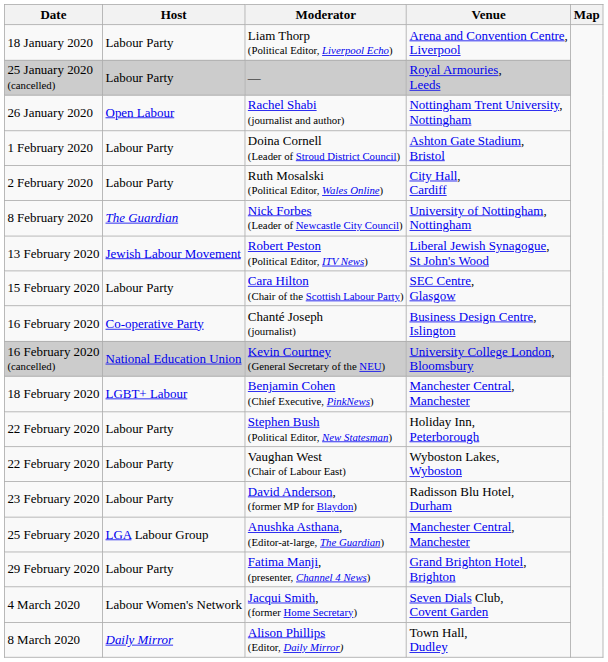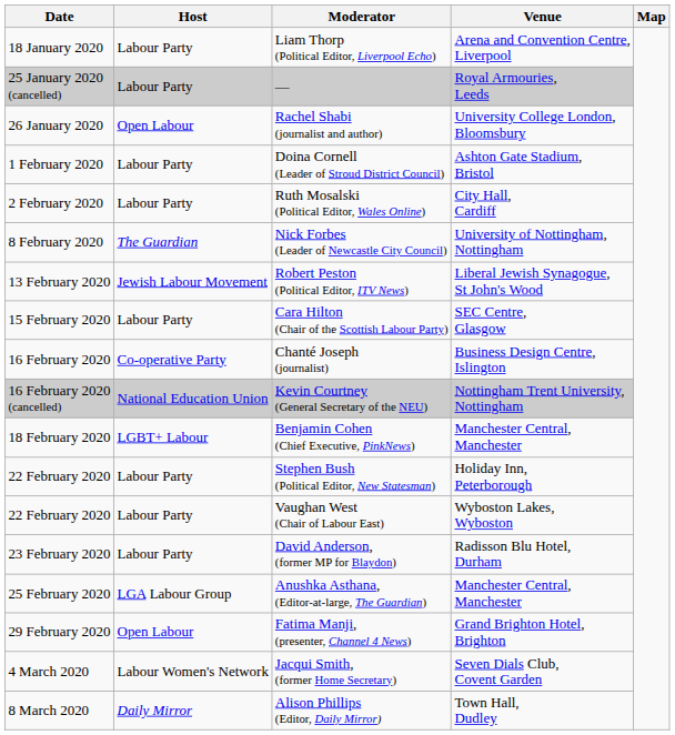 <table class="wikitable">
 <tr>
 <th>Date</th>
 <th>Host</th>
 <th>Moderator</th>
 <th>Venue</th>
 <th>Map</th>
 </tr>
 <tr>
 <td>18 January 2020</td>
 <td>Labour Party</td>
 <td>Liam Thorp<br> <small>(Political Editor, <em><a href='#'>Liverpool Echo</a></em>)</small></td>
 <td><a href='#'>Arena and Convention Centre</a>,<br> <a href='#'>Liverpool</a></td>
 <td rowspan=18></td>
 </tr>
 <tr style="background:#ccc;">
 <td>25 January 2020<br><small>(cancelled)</small></td>
 <td>Labour Party</td>
 <td>—</td>
 <td><a href='#'>Royal Armouries</a>,<br> <a href='#'>Leeds</a></td>
 </tr>
 <tr>
 <td>26 January 2020</td>
 <td><a href='#'>Open Labour</a></td>
 <td><a href='#'>Rachel Shabi</a><br> <small>(journalist and author)</small></td>
-<td><a href='#'>Nottingham Trent University</a>,<br> <a href='#'>Nottingham</a></td>
+<td><a href='#'>University College London</a>,<br> <a href='#'>Bloomsbury</a></td>
 </tr>
 <tr>
 <td>1 February 2020</td>
 <td>Labour Party</td>
 <td>Doina Cornell<br> <small>(Leader of <a href='#'>Stroud District Council</a>)</small></td>
 <td><a href='#'>Ashton Gate Stadium</a>,<br> <a href='#'>Bristol</a></td>
 </tr>
 <tr>
 <td>2 February 2020</td>
 <td>Labour Party</td>
 <td>Ruth Mosalski<br> <small>(Political Editor, <em><a href='#'>Wales Online</a></em>)</small></td>
 <td><a href='#'>City Hall</a>,<br> <a href='#'>Cardiff</a></td>
 </tr>
 <tr>
 <td>8 February 2020</td>
 <td><em><a href='#'>The Guardian</a></em></td>
 <td><a href='#'>Nick Forbes</a><br> <small>(Leader of <a href='#'>Newcastle City Council</a>)</small></td>
 <td><a href='#'>University of Nottingham</a>,<br> <a href='#'>Nottingham</a></td>
 </tr>
 <tr>
 <td>13 February 2020</td>
 <td><a href='#'>Jewish Labour Movement</a></td>
 <td><a href='#'>Robert Peston</a><br> <small>(Political Editor, <em><a href='#'>ITV News</a></em>)</small></td>
 <td><a href='#'>Liberal Jewish Synagogue</a>,<br> <a href='#'>St John's Wood</a></td>
 </tr>
 <tr>
 <td>15 February 2020</td>
 <td>Labour Party</td>
 <td><a href='#'>Cara Hilton</a><br> <small>(Chair of the <a href='#'>Scottish Labour Party</a>)</small></td>
 <td><a href='#'>SEC Centre</a>,<br> <a href='#'>Glasgow</a></td>
 </tr>
 <tr>
 <td>16 February 2020</td>
 <td><a href='#'>Co-operative Party</a></td>
 <td>Chanté Joseph<br> <small>(journalist)</small></td>
 <td><a href='#'>Business Design Centre</a>,<br> <a href='#'>Islington</a></td>
 </tr>
 <tr style="background:#ccc;">
 <td>16 February 2020<br><small>(cancelled)</small></td>
 <td><a href='#'>National Education Union</a></td>
 <td><a href='#'>Kevin Courtney</a><br> <small>(General Secretary of the <a href='#'>NEU</a>)</small></td>
-<td><a href='#'>University College London</a>,<br> <a href='#'>Bloomsbury</a></td>
+<td><a href='#'>Nottingham Trent University</a>,<br> <a href='#'>Nottingham</a></td>
 </tr>
 <tr>
 <td>18 February 2020</td>
 <td><a href='#'>LGBT+ Labour</a></td>
 <td><a href='#'>Benjamin Cohen</a><br> <small>(Chief Executive, <em><a href='#'>PinkNews</a></em>)</small></td>
 <td><a href='#'>Manchester Central</a>,<br> <a href='#'>Manchester</a></td>
 </tr>
 <tr>
 <td>22 February 2020</td>
 <td>Labour Party</td>
 <td><a href='#'>Stephen Bush</a><br> <small>(Political Editor, <em><a href='#'>New Statesman</a></em>)</small></td>
 <td>Holiday Inn,<br> <a href='#'>Peterborough</a></td>
 </tr>
 <tr>
 <td>22 February 2020</td>
 <td>Labour Party</td>
 <td>Vaughan West<br> <small>(Chair of Labour East)</small></td>
 <td>Wyboston Lakes,<br> <a href='#'>Wyboston</a></td>
 </tr>
 <tr>
 <td>23 February 2020</td>
 <td>Labour Party</td>
 <td><a href='#'>David Anderson</a>, <br> <small>(former MP for <a href='#'>Blaydon</a>)</small></td>
 <td>Radisson Blu Hotel,<br> <a href='#'>Durham</a></td>
 </tr>
 <tr>
 <td>25 February 2020</td>
 <td><a href='#'>LGA</a> Labour Group</td>
 <td><a href='#'>Anushka Asthana</a>, <br> <small>(Editor-at-large, <em><a href='#'>The Guardian</a></em>)</small></td>
 <td><a href='#'>Manchester Central</a>,<br> <a href='#'>Manchester</a></td>
 </tr>
 <tr>
 <td>29 February 2020</td>
-<td>Labour Party</td>
+<td><a href='#'>Open Labour</a></td>
 <td><a href='#'>Fatima Manji</a>, <br> <small>(presenter, <em><a href='#'>Channel 4 News</a></em>)</small></td>
 <td><a href='#'>Grand Brighton Hotel</a>,<br> <a href='#'>Brighton</a></td>
 </tr>
 <tr>
 <td>4 March 2020</td>
 <td>Labour Women's Network</td>
 <td><a href='#'>Jacqui Smith</a>, <br> <small>(former <a href='#'>Home Secretary</a>)</small></td>
 <td><a href='#'>Seven Dials</a> Club,<br> <a href='#'>Covent Garden</a></td>
 </tr>
 <tr>
 <td>8 March 2020</td>
 <td><em><a href='#'>Daily Mirror</a></em></td>
 <td><a href='#'>Alison Phillips</a><br> <small>(Editor, <em><a href='#'>Daily Mirror</a>)</em></small></td>
 <td>Town Hall,<br><a href='#'>Dudley</a></td>
 </tr>
 </table>
